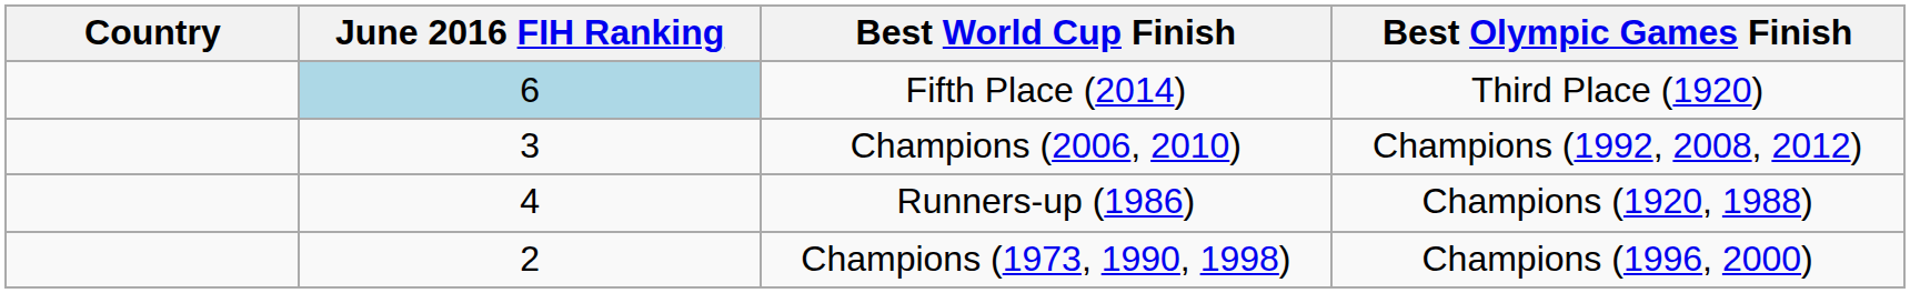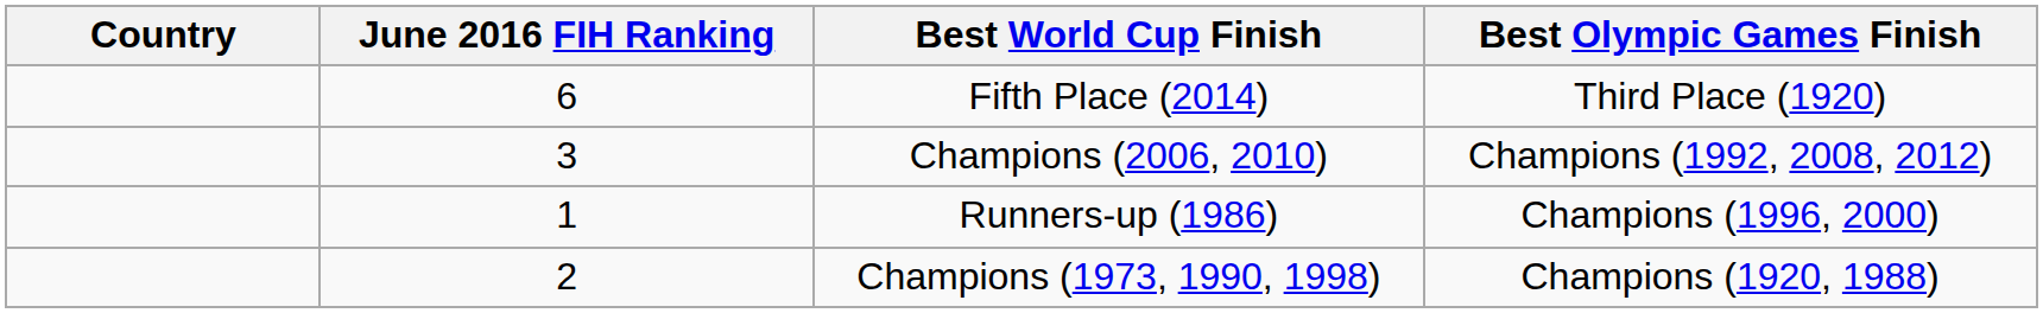 <table class="wikitable">
 <tr>
 <th style="width:125px;">Country</th>
 <th style="width:200px;">June 2016 <a href='#'>FIH Ranking</a></th>
 <th style="width:250px;">Best <a href='#'>World Cup</a> Finish</th>
 <th style="width:250px;">Best <a href='#'>Olympic Games</a> Finish</th>
 </tr>
 <tr style="text-align:center;">
 <td style="text-align:left;"></td>
-<td style="background: lightblue;">6</td>
+<td>6</td>
 <td>Fifth Place (<a href='#'>2014</a>)</td>
 <td>Third Place (<a href='#'>1920</a>)</td>
 </tr>
 <tr style="text-align:center;">
 <td style="text-align:left;"></td>
 <td>3</td>
 <td>Champions (<a href='#'>2006</a>, <a href='#'>2010</a>)</td>
 <td>Champions (<a href='#'>1992</a>, <a href='#'>2008</a>, <a href='#'>2012</a>)</td>
 </tr>
 <tr style="text-align:center;">
 <td style="text-align:left;"></td>
-<td>4</td>
+<td>1</td>
 <td>Runners-up (<a href='#'>1986</a>)</td>
-<td>Champions (<a href='#'>1920</a>, <a href='#'>1988</a>)</td>
+<td>Champions (<a href='#'>1996</a>, <a href='#'>2000</a>)</td>
 </tr>
 <tr style="text-align:center;">
 <td style="text-align:left;"></td>
 <td>2</td>
 <td>Champions (<a href='#'>1973</a>, <a href='#'>1990</a>, <a href='#'>1998</a>)</td>
-<td>Champions (<a href='#'>1996</a>, <a href='#'>2000</a>)</td>
+<td>Champions (<a href='#'>1920</a>, <a href='#'>1988</a>)</td>
 </tr>
 </table>
